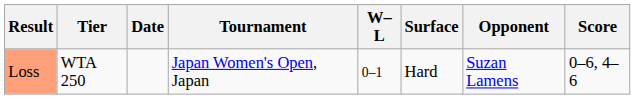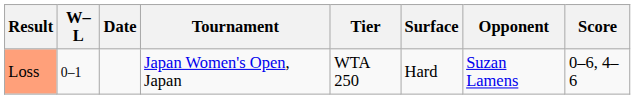 <table class="wikitable">
 <tr>
 <th>Result</th>
-<th>Tier</th>
+<th class="unsortable">W–L</th>
 <th>Date</th>
 <th>Tournament</th>
-<th class="unsortable">W–L</th>
+<th>Tier</th>
 <th>Surface</th>
 <th>Opponent</th>
 <th class="unsortable">Score</th>
 </tr>
 <tr>
 <td bgcolor=FFA07A>Loss</td>
-<td>WTA 250</td>
+<td><small>0–1</small></td>
 <td><a href='#'></a></td>
 <td><a href='#'>Japan Women's Open</a>, Japan</td>
-<td><small>0–1</small></td>
+<td>WTA 250</td>
 <td>Hard</td>
 <td> <a href='#'>Suzan Lamens</a></td>
 <td>0–6, 4–6</td>
 </tr>
 </table>
